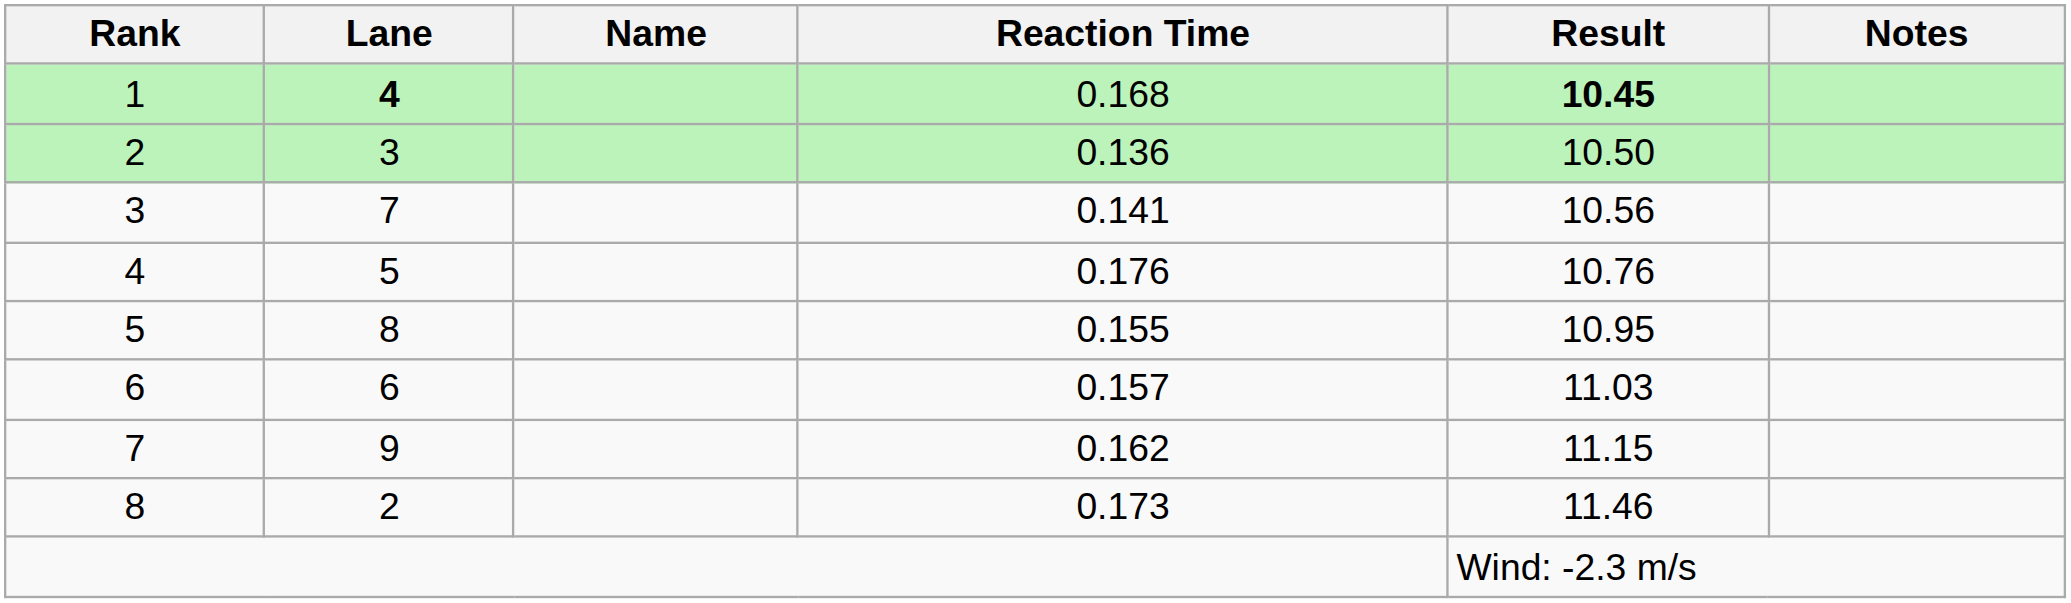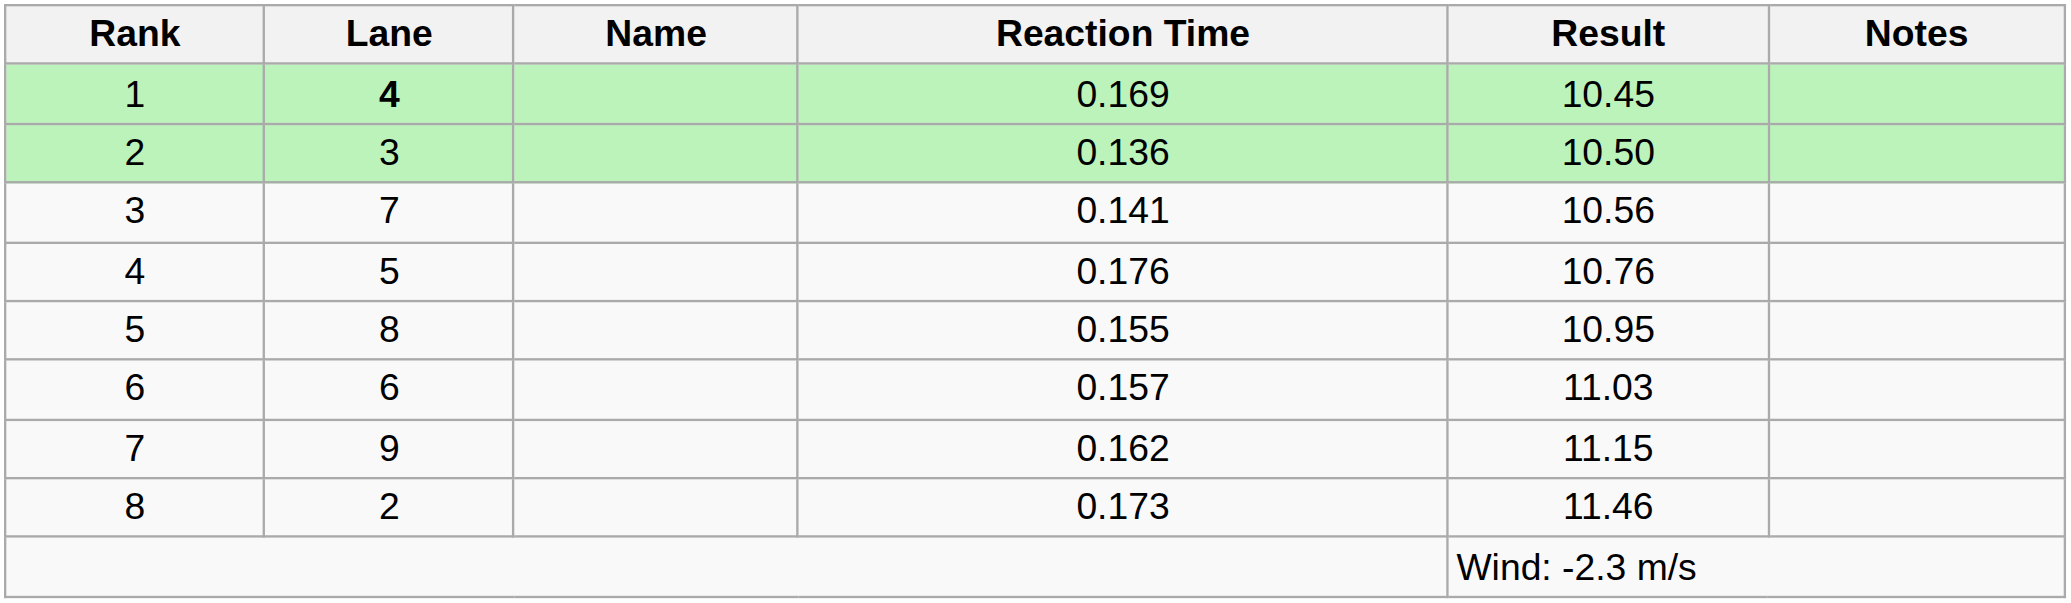 <table class="wikitable sortable" style="text-align:center;width: 70%">
 <tr>
 <th>Rank</th>
 <th>Lane</th>
 <th>Name</th>
 <th>Reaction Time</th>
 <th>Result</th>
 <th>Notes</th>
 </tr>
 <tr bgcolor=bbf3bb>
 <td>1</td>
 <td><strong>4</strong></td>
 <td align="left"></td>
-<td>0.168</td>
-<td><strong>10.45</strong></td>
+<td>0.169</td>
+<td>10.45</td>
 <td></td>
 </tr>
 <tr bgcolor=bbf3bb>
 <td>2</td>
 <td>3</td>
 <td align="left"></td>
 <td>0.136</td>
 <td>10.50</td>
 <td></td>
 </tr>
 <tr>
 <td>3</td>
 <td>7</td>
 <td align="left"></td>
 <td>0.141</td>
 <td>10.56</td>
 <td></td>
 </tr>
 <tr>
 <td>4</td>
 <td>5</td>
 <td align="left"></td>
 <td>0.176</td>
 <td>10.76</td>
 <td></td>
 </tr>
 <tr>
 <td>5</td>
 <td>8</td>
 <td align="left"></td>
 <td>0.155</td>
 <td>10.95</td>
 <td></td>
 </tr>
 <tr>
 <td>6</td>
 <td>6</td>
 <td align="left"></td>
 <td>0.157</td>
 <td>11.03</td>
 <td></td>
 </tr>
 <tr>
 <td>7</td>
 <td>9</td>
 <td align="left"></td>
 <td>0.162</td>
 <td>11.15</td>
 <td></td>
 </tr>
 <tr>
 <td>8</td>
 <td>2</td>
 <td align="left"></td>
 <td>0.173</td>
 <td>11.46</td>
 <td></td>
 </tr>
 <tr class="sortbottom">
 <td colspan=4></td>
 <td colspan="2" style="text-align:left;">Wind: -2.3 m/s</td>
 </tr>
 </table>
